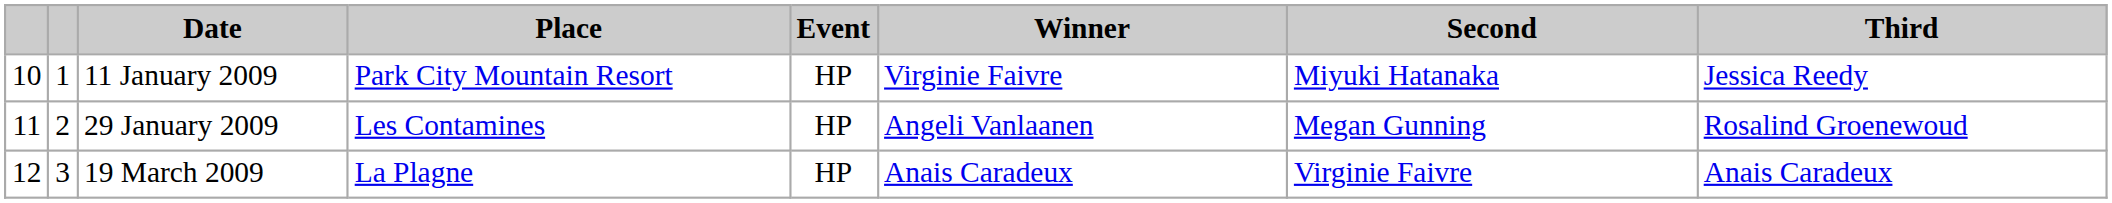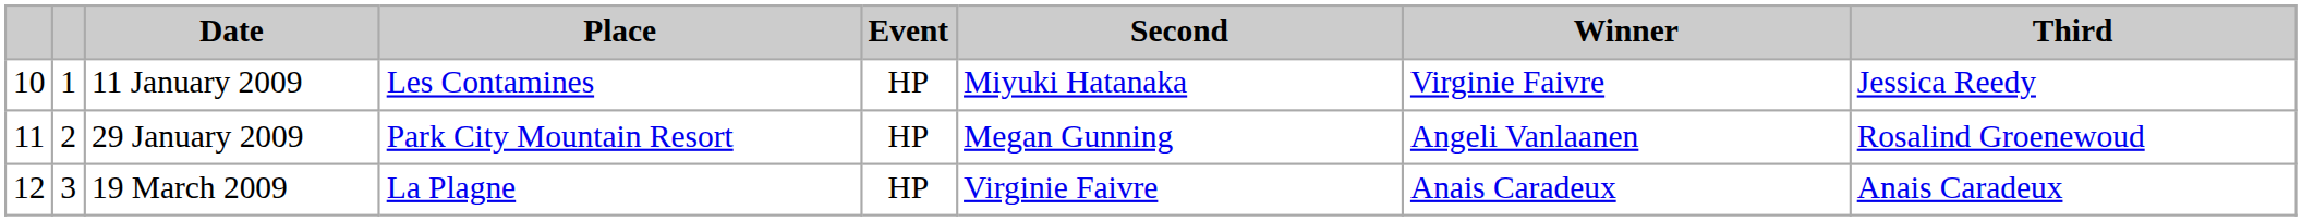 <table class="wikitable plainrowheaders" style="background:#fff; font-size:86%; line-height:16px; border:grey solid 1px; border-collapse:collapse;">
 <tr style="background:#ccc; text-align:center;">
 <th scope="col" style="background:#ccc; width=20 px;"></th>
 <th scope="col" style="background:#ccc; width=30 px;"></th>
 <th scope="col" style="background:#ccc; width:120px;">Date</th>
 <th scope="col" style="background:#ccc; width:200px;">Place</th>
 <th scope="col" style="background:#ccc; width:15px;">Event</th>
+<th scope="col" style="background:#ccc; width:185px;">Second</th>
 <th scope="col" style="background:#ccc; width:185px;">Winner</th>
-<th scope="col" style="background:#ccc; width:185px;">Second</th>
 <th scope="col" style="background:#ccc; width:185px;">Third</th>
 </tr>
 <tr>
 <td align=center>10</td>
 <td align=center>1</td>
 <td>11 January 2009</td>
-<td> <a href='#'>Park City Mountain Resort</a></td>
+<td> <a href='#'>Les Contamines</a></td>
 <td align=center>HP</td>
+<td> <a href='#'>Miyuki Hatanaka</a></td>
 <td> <a href='#'>Virginie Faivre</a></td>
-<td> <a href='#'>Miyuki Hatanaka</a></td>
 <td> <a href='#'>Jessica Reedy</a></td>
 </tr>
 <tr>
 <td align=center>11</td>
 <td align=center>2</td>
 <td>29 January 2009</td>
-<td> <a href='#'>Les Contamines</a></td>
+<td> <a href='#'>Park City Mountain Resort</a></td>
 <td align=center>HP</td>
+<td> <a href='#'>Megan Gunning</a></td>
 <td> <a href='#'>Angeli Vanlaanen</a></td>
-<td> <a href='#'>Megan Gunning</a></td>
 <td> <a href='#'>Rosalind Groenewoud</a></td>
 </tr>
 <tr>
 <td align=center>12</td>
 <td align=center>3</td>
 <td>19 March 2009</td>
 <td> <a href='#'>La Plagne</a></td>
 <td align=center>HP</td>
+<td> <a href='#'>Virginie Faivre</a></td>
 <td> <a href='#'>Anais Caradeux</a></td>
-<td> <a href='#'>Virginie Faivre</a></td>
 <td> <a href='#'>Anais Caradeux</a></td>
 </tr>
 </table>
